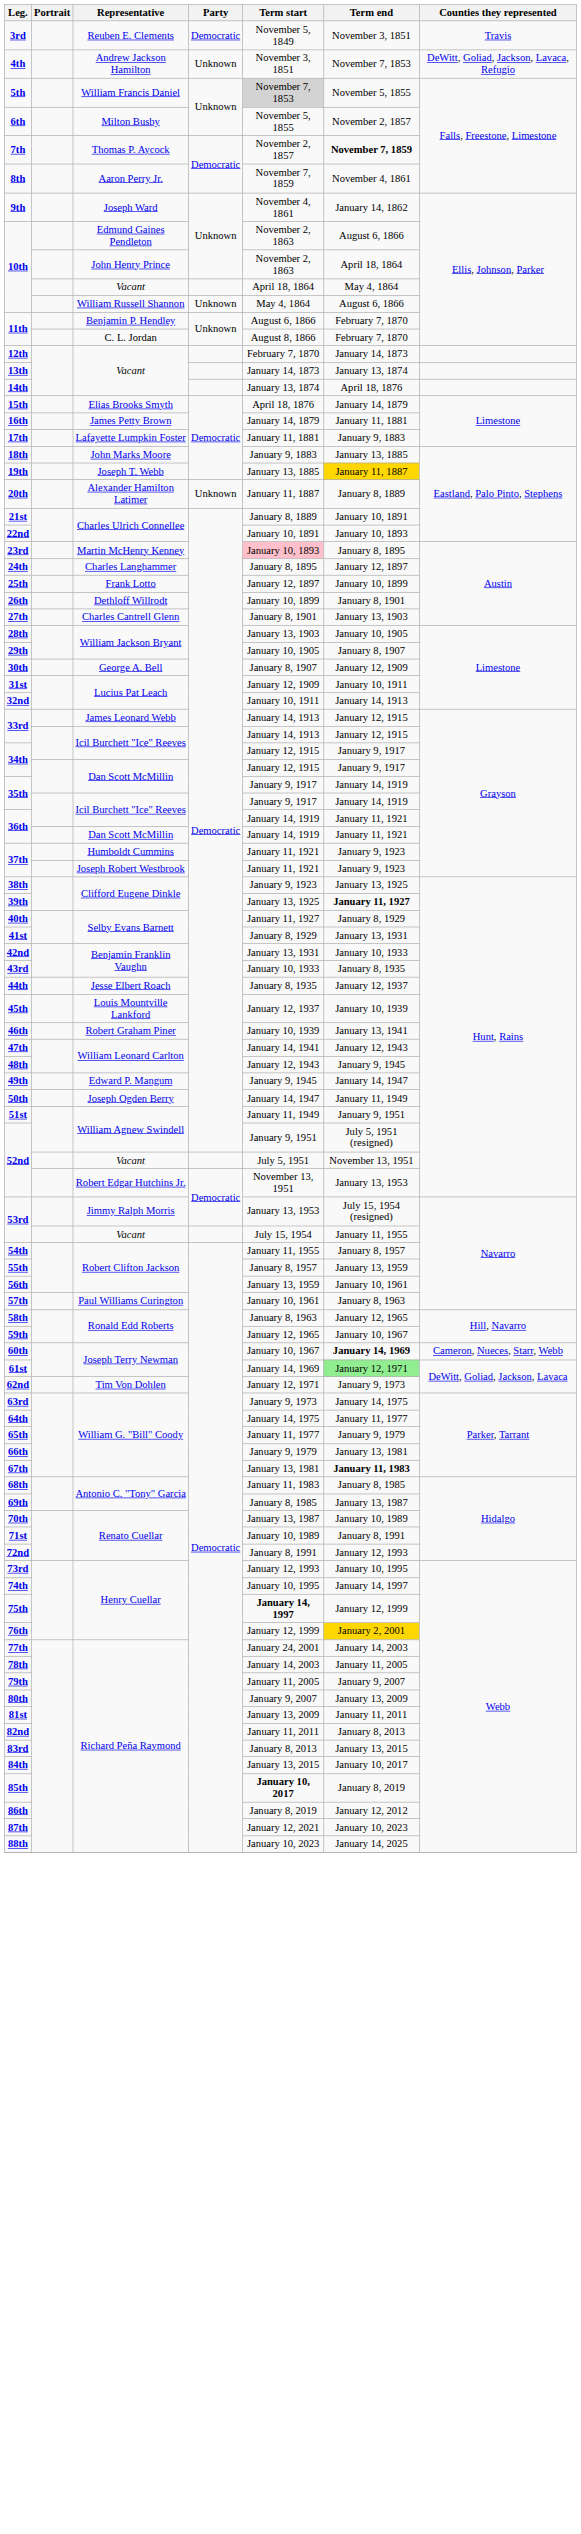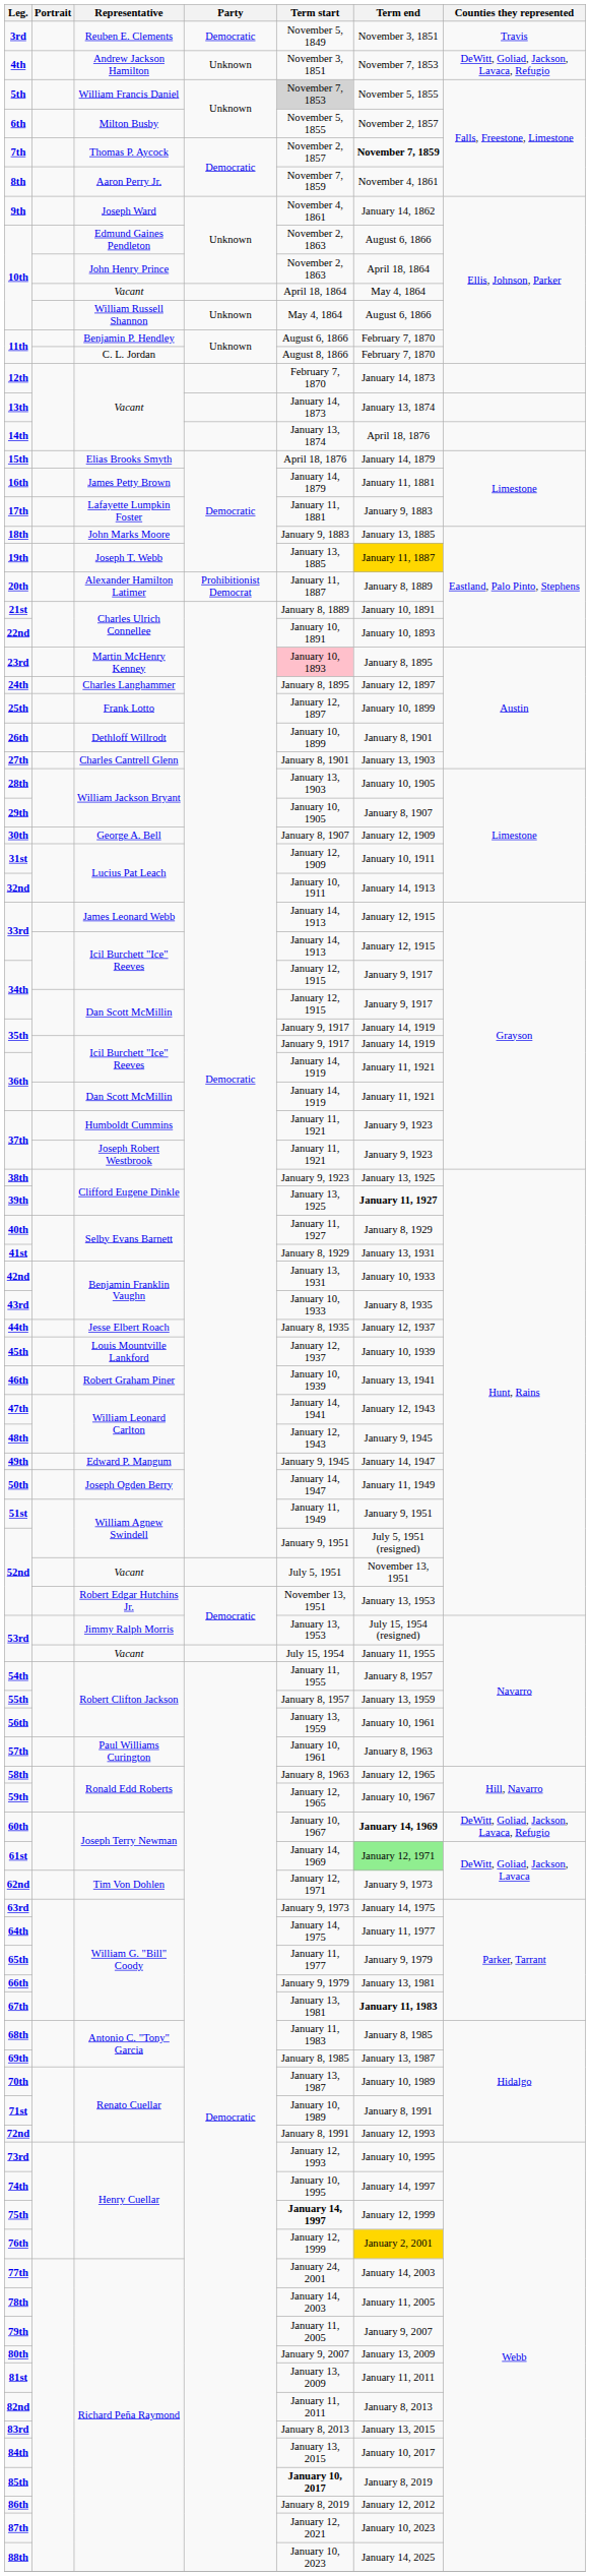 <table class="wikitable" style="text-align:center">
 <tr>
 <th>Leg.</th>
 <th>Portrait</th>
 <th>Representative</th>
 <th>Party</th>
 <th>Term start</th>
 <th>Term end</th>
 <th>Counties they represented</th>
 </tr>
 <tr>
 <td><a href='#'><strong>3rd</strong></a></td>
 <td></td>
 <td><a href='#'>Reuben E. Clements</a></td>
 <td><a href='#'>Democratic</a></td>
 <td>November 5, 1849</td>
 <td>November 3, 1851</td>
 <td><a href='#'>Travis</a></td>
 </tr>
 <tr>
 <td><a href='#'><strong>4th</strong></a></td>
 <td></td>
 <td><a href='#'>Andrew Jackson Hamilton</a></td>
 <td>Unknown</td>
 <td>November 3, 1851</td>
 <td>November 7, 1853</td>
 <td><a href='#'>DeWitt</a>, <a href='#'>Goliad</a>, <a href='#'>Jackson</a>, <a href='#'>Lavaca</a>, <a href='#'>Refugio</a></td>
 </tr>
 <tr>
 <td><a href='#'><strong>5th</strong></a></td>
 <td></td>
 <td><a href='#'>William Francis Daniel</a></td>
 <td rowspan=2>Unknown</td>
 <td style="background: lightgrey;">November 7, 1853</td>
 <td>November 5, 1855</td>
 <td rowspan=4><a href='#'>Falls</a>, <a href='#'>Freestone</a>, <a href='#'>Limestone</a></td>
 </tr>
 <tr>
 <td><a href='#'><strong>6th</strong></a></td>
 <td></td>
 <td><a href='#'>Milton Busby</a></td>
 <td>November 5, 1855</td>
 <td>November 2, 1857</td>
 </tr>
 <tr>
 <td><a href='#'><strong>7th</strong></a></td>
 <td></td>
 <td><a href='#'>Thomas P. Aycock</a></td>
 <td rowspan=2 ><a href='#'>Democratic</a></td>
 <td>November 2, 1857</td>
 <td><strong>November 7, 1859</strong></td>
 </tr>
 <tr>
 <td><a href='#'><strong>8th</strong></a></td>
 <td></td>
 <td><a href='#'>Aaron Perry Jr.</a></td>
 <td>November 7, 1859</td>
 <td>November 4, 1861</td>
 </tr>
 <tr>
 <td><a href='#'><strong>9th</strong></a></td>
 <td></td>
 <td><a href='#'>Joseph Ward</a></td>
 <td rowspan=3>Unknown</td>
 <td>November 4, 1861</td>
 <td>January 14, 1862</td>
 <td rowspan=7><a href='#'>Ellis</a>, <a href='#'>Johnson</a>, <a href='#'>Parker</a></td>
 </tr>
 <tr>
 <td rowspan=4><a href='#'><strong>10th</strong></a></td>
 <td></td>
 <td><a href='#'>Edmund Gaines Pendleton</a></td>
 <td>November 2, 1863</td>
 <td>August 6, 1866</td>
 </tr>
 <tr>
 <td></td>
 <td><a href='#'>John Henry Prince</a></td>
 <td>November 2, 1863</td>
 <td>April 18, 1864</td>
 </tr>
 <tr>
 <td></td>
 <td><em>Vacant</em></td>
 <td></td>
 <td>April 18, 1864</td>
 <td>May 4, 1864</td>
 </tr>
 <tr>
 <td></td>
 <td><a href='#'>William Russell Shannon</a></td>
 <td>Unknown</td>
 <td>May 4, 1864</td>
 <td>August 6, 1866</td>
 </tr>
 <tr>
 <td rowspan=2><a href='#'><strong>11th</strong></a></td>
 <td></td>
 <td><a href='#'>Benjamin P. Hendley</a></td>
 <td rowspan=2>Unknown</td>
 <td>August 6, 1866</td>
 <td>February 7, 1870</td>
 </tr>
 <tr>
 <td></td>
 <td>C. L. Jordan</td>
 <td>August 8, 1866</td>
 <td>February 7, 1870</td>
 </tr>
 <tr>
 <td><a href='#'><strong>12th</strong></a></td>
 <td rowspan=3></td>
 <td rowspan=3><em>Vacant</em></td>
 <td></td>
 <td>February 7, 1870</td>
 <td>January 14, 1873</td>
 <td></td>
 </tr>
 <tr>
 <td><a href='#'><strong>13th</strong></a></td>
 <td></td>
 <td>January 14, 1873</td>
 <td>January 13, 1874</td>
 <td></td>
 </tr>
 <tr>
 <td><a href='#'><strong>14th</strong></a></td>
 <td></td>
 <td>January 13, 1874</td>
 <td>April 18, 1876</td>
 <td></td>
 </tr>
 <tr>
 <td><a href='#'><strong>15th</strong></a></td>
 <td></td>
 <td><a href='#'>Elias Brooks Smyth</a></td>
 <td rowspan=5 ><a href='#'>Democratic</a></td>
 <td>April 18, 1876</td>
 <td>January 14, 1879</td>
 <td rowspan=3><a href='#'>Limestone</a></td>
 </tr>
 <tr>
 <td><a href='#'><strong>16th</strong></a></td>
 <td></td>
 <td><a href='#'>James Petty Brown</a></td>
 <td>January 14, 1879</td>
 <td>January 11, 1881</td>
 </tr>
 <tr>
 <td><a href='#'><strong>17th</strong></a></td>
 <td></td>
 <td><a href='#'>Lafayette Lumpkin Foster</a></td>
 <td>January 11, 1881</td>
 <td>January 9, 1883</td>
 </tr>
 <tr>
 <td><a href='#'><strong>18th</strong></a></td>
 <td></td>
 <td><a href='#'>John Marks Moore</a></td>
 <td>January 9, 1883</td>
 <td>January 13, 1885</td>
 <td rowspan=5><a href='#'>Eastland</a>, <a href='#'>Palo Pinto</a>, <a href='#'>Stephens</a></td>
 </tr>
 <tr>
 <td><a href='#'><strong>19th</strong></a></td>
 <td></td>
 <td><a href='#'>Joseph T. Webb</a></td>
 <td>January 13, 1885</td>
 <td style="background: gold;">January 11, 1887</td>
 </tr>
 <tr>
 <td><a href='#'><strong>20th</strong></a></td>
 <td></td>
 <td><a href='#'>Alexander Hamilton Latimer</a></td>
-<td>Unknown</td>
+<td><a href='#'>Prohibitionist</a> <a href='#'>Democrat</a></td>
 <td>January 11, 1887</td>
 <td>January 8, 1889</td>
 </tr>
 <tr>
 <td><a href='#'><strong>21st</strong></a></td>
 <td rowspan=2></td>
 <td rowspan=2><a href='#'>Charles Ulrich Connellee</a></td>
 <td rowspan=37 ><a href='#'>Democratic</a></td>
 <td>January 8, 1889</td>
 <td>January 10, 1891</td>
 </tr>
 <tr>
 <td><a href='#'><strong>22nd</strong></a></td>
 <td>January 10, 1891</td>
 <td>January 10, 1893</td>
 </tr>
 <tr>
 <td><a href='#'><strong>23rd</strong></a></td>
 <td></td>
 <td><a href='#'>Martin McHenry Kenney</a></td>
 <td style="background: pink;">January 10, 1893</td>
 <td>January 8, 1895</td>
 <td rowspan=5><a href='#'>Austin</a></td>
 </tr>
 <tr>
 <td><a href='#'><strong>24th</strong></a></td>
 <td></td>
 <td><a href='#'>Charles Langhammer</a></td>
 <td>January 8, 1895</td>
 <td>January 12, 1897</td>
 </tr>
 <tr>
 <td><a href='#'><strong>25th</strong></a></td>
 <td></td>
 <td><a href='#'>Frank Lotto</a></td>
 <td>January 12, 1897</td>
 <td>January 10, 1899</td>
 </tr>
 <tr>
 <td><a href='#'><strong>26th</strong></a></td>
 <td></td>
 <td><a href='#'>Dethloff Willrodt</a></td>
 <td>January 10, 1899</td>
 <td>January 8, 1901</td>
 </tr>
 <tr>
 <td><a href='#'><strong>27th</strong></a></td>
 <td></td>
 <td><a href='#'>Charles Cantrell Glenn</a></td>
 <td>January 8, 1901</td>
 <td>January 13, 1903</td>
 </tr>
 <tr>
 <td><a href='#'><strong>28th</strong></a></td>
 <td rowspan=2></td>
 <td rowspan=2><a href='#'>William Jackson Bryant</a></td>
 <td>January 13, 1903</td>
 <td>January 10, 1905</td>
 <td rowspan=5><a href='#'>Limestone</a></td>
 </tr>
 <tr>
 <td><a href='#'><strong>29th</strong></a></td>
 <td>January 10, 1905</td>
 <td>January 8, 1907</td>
 </tr>
 <tr>
 <td><a href='#'><strong>30th</strong></a></td>
 <td></td>
 <td><a href='#'>George A. Bell</a></td>
 <td>January 8, 1907</td>
 <td>January 12, 1909</td>
 </tr>
 <tr>
 <td><a href='#'><strong>31st</strong></a></td>
 <td rowspan=2></td>
 <td rowspan=2><a href='#'>Lucius Pat Leach</a></td>
 <td>January 12, 1909</td>
 <td>January 10, 1911</td>
 </tr>
 <tr>
 <td><a href='#'><strong>32nd</strong></a></td>
 <td>January 10, 1911</td>
 <td>January 14, 1913</td>
 </tr>
 <tr>
 <td rowspan=2><a href='#'><strong>33rd</strong></a></td>
 <td></td>
 <td><a href='#'>James Leonard Webb</a></td>
 <td>January 14, 1913</td>
 <td>January 12, 1915</td>
 <td rowspan=10><a href='#'>Grayson</a></td>
 </tr>
 <tr>
 <td rowspan=2></td>
 <td rowspan=2><a href='#'>Icil Burchett "Ice" Reeves</a></td>
 <td>January 14, 1913</td>
 <td>January 12, 1915</td>
 </tr>
 <tr>
 <td rowspan=2><a href='#'><strong>34th</strong></a></td>
 <td>January 12, 1915</td>
 <td>January 9, 1917</td>
 </tr>
 <tr>
 <td rowspan=2></td>
 <td rowspan=2><a href='#'>Dan Scott McMillin</a></td>
 <td>January 12, 1915</td>
 <td>January 9, 1917</td>
 </tr>
 <tr>
 <td rowspan=2><a href='#'><strong>35th</strong></a></td>
 <td>January 9, 1917</td>
 <td>January 14, 1919</td>
 </tr>
 <tr>
 <td rowspan=2></td>
 <td rowspan=2><a href='#'>Icil Burchett "Ice" Reeves</a></td>
 <td>January 9, 1917</td>
 <td>January 14, 1919</td>
 </tr>
 <tr>
 <td rowspan=2><a href='#'><strong>36th</strong></a></td>
 <td>January 14, 1919</td>
 <td>January 11, 1921</td>
 </tr>
 <tr>
 <td></td>
 <td><a href='#'>Dan Scott McMillin</a></td>
 <td>January 14, 1919</td>
 <td>January 11, 1921</td>
 </tr>
 <tr>
 <td rowspan=2><a href='#'><strong>37th</strong></a></td>
 <td></td>
 <td><a href='#'>Humboldt Cummins</a></td>
 <td>January 11, 1921</td>
 <td>January 9, 1923</td>
 </tr>
 <tr>
 <td></td>
 <td><a href='#'>Joseph Robert Westbrook</a></td>
 <td>January 11, 1921</td>
 <td>January 9, 1923</td>
 </tr>
 <tr>
 <td><a href='#'><strong>38th</strong></a></td>
 <td rowspan=2></td>
 <td rowspan=2><a href='#'>Clifford Eugene Dinkle</a></td>
 <td>January 9, 1923</td>
 <td>January 13, 1925</td>
 <td rowspan=17><a href='#'>Hunt</a>, <a href='#'>Rains</a></td>
 </tr>
 <tr>
 <td><a href='#'><strong>39th</strong></a></td>
 <td>January 13, 1925</td>
 <td><strong>January 11, 1927</strong></td>
 </tr>
 <tr>
 <td><a href='#'><strong>40th</strong></a></td>
 <td rowspan=2></td>
 <td rowspan=2><a href='#'>Selby Evans Barnett</a></td>
 <td>January 11, 1927</td>
 <td>January 8, 1929</td>
 </tr>
 <tr>
 <td><a href='#'><strong>41st</strong></a></td>
 <td>January 8, 1929</td>
 <td>January 13, 1931</td>
 </tr>
 <tr>
 <td><a href='#'><strong>42nd</strong></a></td>
 <td rowspan=2></td>
 <td rowspan=2><a href='#'>Benjamin Franklin Vaughn</a></td>
 <td>January 13, 1931</td>
 <td>January 10, 1933</td>
 </tr>
 <tr>
 <td><a href='#'><strong>43rd</strong></a></td>
 <td>January 10, 1933</td>
 <td>January 8, 1935</td>
 </tr>
 <tr>
 <td><a href='#'><strong>44th</strong></a></td>
 <td></td>
 <td><a href='#'>Jesse Elbert Roach</a></td>
 <td>January 8, 1935</td>
 <td>January 12, 1937</td>
 </tr>
 <tr>
 <td><a href='#'><strong>45th</strong></a></td>
 <td></td>
 <td><a href='#'>Louis Mountville Lankford</a></td>
 <td>January 12, 1937</td>
 <td>January 10, 1939</td>
 </tr>
 <tr>
 <td><a href='#'><strong>46th</strong></a></td>
 <td></td>
 <td><a href='#'>Robert Graham Piner</a></td>
 <td>January 10, 1939</td>
 <td>January 13, 1941</td>
 </tr>
 <tr>
 <td><a href='#'><strong>47th</strong></a></td>
 <td rowspan=2></td>
 <td rowspan=2><a href='#'>William Leonard Carlton</a></td>
 <td>January 14, 1941</td>
 <td>January 12, 1943</td>
 </tr>
 <tr>
 <td><a href='#'><strong>48th</strong></a></td>
 <td>January 12, 1943</td>
 <td>January 9, 1945</td>
 </tr>
 <tr>
 <td><a href='#'><strong>49th</strong></a></td>
 <td></td>
 <td><a href='#'>Edward P. Mangum</a></td>
 <td>January 9, 1945</td>
 <td>January 14, 1947</td>
 </tr>
 <tr>
 <td><a href='#'><strong>50th</strong></a></td>
 <td></td>
 <td><a href='#'>Joseph Ogden Berry</a></td>
 <td>January 14, 1947</td>
 <td>January 11, 1949</td>
 </tr>
 <tr>
 <td><a href='#'><strong>51st</strong></a></td>
 <td rowspan=2></td>
 <td rowspan=2><a href='#'>William Agnew Swindell</a></td>
 <td>January 11, 1949</td>
 <td>January 9, 1951</td>
 </tr>
 <tr>
 <td rowspan=3><a href='#'><strong>52nd</strong></a></td>
 <td>January 9, 1951</td>
 <td>July 5, 1951 (resigned)</td>
 </tr>
 <tr>
 <td></td>
 <td><em>Vacant</em></td>
 <td></td>
 <td>July 5, 1951</td>
 <td>November 13, 1951</td>
 </tr>
 <tr>
 <td></td>
 <td><a href='#'>Robert Edgar Hutchins Jr.</a></td>
 <td rowspan=2 ><a href='#'>Democratic</a></td>
 <td>November 13, 1951</td>
 <td>January 13, 1953</td>
 </tr>
 <tr>
 <td rowspan=2><a href='#'><strong>53rd</strong></a></td>
 <td></td>
 <td><a href='#'>Jimmy Ralph Morris</a></td>
 <td>January 13, 1953</td>
 <td>July 15, 1954 (resigned)</td>
 <td rowspan=6><a href='#'>Navarro</a></td>
 </tr>
 <tr>
 <td></td>
 <td><em>Vacant</em></td>
 <td></td>
 <td>July 15, 1954</td>
 <td>January 11, 1955</td>
 </tr>
 <tr>
 <td><a href='#'><strong>54th</strong></a></td>
 <td rowspan=3></td>
 <td rowspan=3><a href='#'>Robert Clifton Jackson</a></td>
 <td rowspan=35 ><a href='#'>Democratic</a></td>
 <td>January 11, 1955</td>
 <td>January 8, 1957</td>
 </tr>
 <tr>
 <td><a href='#'><strong>55th</strong></a></td>
 <td>January 8, 1957</td>
 <td>January 13, 1959</td>
 </tr>
 <tr>
 <td><a href='#'><strong>56th</strong></a></td>
 <td>January 13, 1959</td>
 <td>January 10, 1961</td>
 </tr>
 <tr>
 <td><a href='#'><strong>57th</strong></a></td>
 <td></td>
 <td><a href='#'>Paul Williams Curington</a></td>
 <td>January 10, 1961</td>
 <td>January 8, 1963</td>
 </tr>
 <tr>
 <td><a href='#'><strong>58th</strong></a></td>
 <td rowspan=2></td>
 <td rowspan=2><a href='#'>Ronald Edd Roberts</a></td>
 <td>January 8, 1963</td>
 <td>January 12, 1965</td>
 <td rowspan=2><a href='#'>Hill</a>, <a href='#'>Navarro</a></td>
 </tr>
 <tr>
 <td><a href='#'><strong>59th</strong></a></td>
 <td>January 12, 1965</td>
 <td>January 10, 1967</td>
 </tr>
 <tr>
 <td><a href='#'><strong>60th</strong></a></td>
 <td rowspan=2></td>
 <td rowspan=2><a href='#'>Joseph Terry Newman</a></td>
 <td>January 10, 1967</td>
 <td><strong>January 14, 1969</strong></td>
-<td><a href='#'>Cameron</a>, <a href='#'>Nueces</a>, <a href='#'>Starr</a>, <a href='#'>Webb</a></td>
+<td><a href='#'>DeWitt</a>, <a href='#'>Goliad</a>, <a href='#'>Jackson</a>, <a href='#'>Lavaca</a>, <a href='#'>Refugio</a></td>
 </tr>
 <tr>
 <td><a href='#'><strong>61st</strong></a></td>
 <td>January 14, 1969</td>
 <td style="background: lightgreen;">January 12, 1971</td>
 <td rowspan=2><a href='#'>DeWitt</a>, <a href='#'>Goliad</a>, <a href='#'>Jackson</a>, <a href='#'>Lavaca</a></td>
 </tr>
 <tr>
 <td><a href='#'><strong>62nd</strong></a></td>
 <td></td>
 <td><a href='#'>Tim Von Dohlen</a></td>
 <td>January 12, 1971</td>
 <td>January 9, 1973</td>
 </tr>
 <tr>
 <td><a href='#'><strong>63rd</strong></a></td>
 <td rowspan=5></td>
 <td rowspan=5><a href='#'>William G. "Bill" Coody</a></td>
 <td>January 9, 1973</td>
 <td>January 14, 1975</td>
 <td rowspan=5><a href='#'>Parker</a>, <a href='#'>Tarrant</a></td>
 </tr>
 <tr>
 <td><a href='#'><strong>64th</strong></a></td>
 <td>January 14, 1975</td>
 <td>January 11, 1977</td>
 </tr>
 <tr>
 <td><a href='#'><strong>65th</strong></a></td>
 <td>January 11, 1977</td>
 <td>January 9, 1979</td>
 </tr>
 <tr>
 <td><a href='#'><strong>66th</strong></a></td>
 <td>January 9, 1979</td>
 <td>January 13, 1981</td>
 </tr>
 <tr>
 <td><a href='#'><strong>67th</strong></a></td>
 <td>January 13, 1981</td>
 <td><strong>January 11, 1983</strong></td>
 </tr>
 <tr>
 <td><a href='#'><strong>68th</strong></a></td>
 <td rowspan=2></td>
 <td rowspan=2><a href='#'>Antonio C. "Tony" Garcia</a></td>
 <td>January 11, 1983</td>
 <td>January 8, 1985</td>
 <td rowspan=5><a href='#'>Hidalgo</a></td>
 </tr>
 <tr>
 <td><a href='#'><strong>69th</strong></a></td>
 <td>January 8, 1985</td>
 <td>January 13, 1987</td>
 </tr>
 <tr>
 <td><a href='#'><strong>70th</strong></a></td>
 <td rowspan=3></td>
 <td rowspan=3><a href='#'>Renato Cuellar</a></td>
 <td>January 13, 1987</td>
 <td>January 10, 1989</td>
 </tr>
 <tr>
 <td><a href='#'><strong>71st</strong></a></td>
 <td>January 10, 1989</td>
 <td>January 8, 1991</td>
 </tr>
 <tr>
 <td><a href='#'><strong>72nd</strong></a></td>
 <td>January 8, 1991</td>
 <td>January 12, 1993</td>
 </tr>
 <tr>
 <td><a href='#'><strong>73rd</strong></a></td>
 <td rowspan=4></td>
 <td rowspan=4><a href='#'>Henry Cuellar</a></td>
 <td>January 12, 1993</td>
 <td>January 10, 1995</td>
 <td rowspan=16><a href='#'>Webb</a></td>
 </tr>
 <tr>
 <td><a href='#'><strong>74th</strong></a></td>
 <td>January 10, 1995</td>
 <td>January 14, 1997</td>
 </tr>
 <tr>
 <td><a href='#'><strong>75th</strong></a></td>
 <td><strong>January 14, 1997</strong></td>
 <td>January 12, 1999</td>
 </tr>
 <tr>
 <td><a href='#'><strong>76th</strong></a></td>
 <td>January 12, 1999</td>
 <td style="background: gold;">January 2, 2001</td>
 </tr>
 <tr>
 <td><a href='#'><strong>77th</strong></a></td>
 <td rowspan=12></td>
 <td rowspan=12><a href='#'>Richard Peña Raymond</a></td>
 <td>January 24, 2001</td>
 <td>January 14, 2003</td>
 </tr>
 <tr>
 <td><a href='#'><strong>78th</strong></a></td>
 <td>January 14, 2003</td>
 <td>January 11, 2005</td>
 </tr>
 <tr>
 <td><a href='#'><strong>79th</strong></a></td>
 <td>January 11, 2005</td>
 <td>January 9, 2007</td>
 </tr>
 <tr>
 <td><a href='#'><strong>80th</strong></a></td>
 <td>January 9, 2007</td>
 <td>January 13, 2009</td>
 </tr>
 <tr>
 <td><a href='#'><strong>81st</strong></a></td>
 <td>January 13, 2009</td>
 <td>January 11, 2011</td>
 </tr>
 <tr>
 <td><a href='#'><strong>82nd</strong></a></td>
 <td>January 11, 2011</td>
 <td>January 8, 2013</td>
 </tr>
 <tr>
 <td><a href='#'><strong>83rd</strong></a></td>
 <td>January 8, 2013</td>
 <td>January 13, 2015</td>
 </tr>
 <tr>
 <td><a href='#'><strong>84th</strong></a></td>
 <td>January 13, 2015</td>
 <td>January 10, 2017</td>
 </tr>
 <tr>
 <td><a href='#'><strong>85th</strong></a></td>
 <td><strong>January 10, 2017</strong></td>
 <td>January 8, 2019</td>
 </tr>
 <tr>
 <td><a href='#'><strong>86th</strong></a></td>
 <td>January 8, 2019</td>
 <td>January 12, 2012</td>
 </tr>
 <tr>
 <td><a href='#'><strong>87th</strong></a></td>
 <td>January 12, 2021</td>
 <td>January 10, 2023</td>
 </tr>
 <tr>
 <td><a href='#'><strong>88th</strong></a></td>
 <td>January 10, 2023</td>
 <td>January 14, 2025</td>
 </tr>
 <tr>
 </tr>
 </table>
